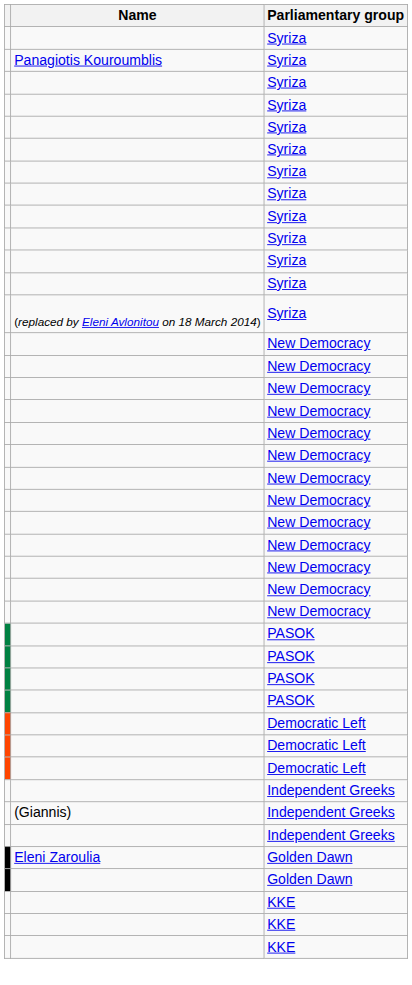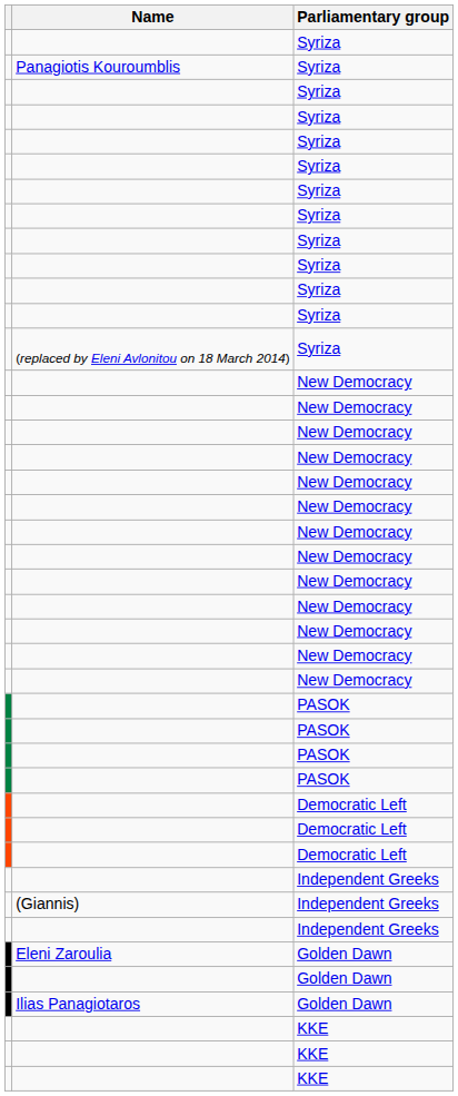 <table class="wikitable sortable collapsible collapsed" border="1">
 <tr>
 <th></th>
 <th>Name</th>
 <th>Parliamentary group</th>
 </tr>
 <tr>
 <td bgcolor=></td>
 <td></td>
 <td><a href='#'>Syriza</a></td>
 </tr>
 <tr>
 <td bgcolor=></td>
 <td><a href='#'>Panagiotis Kouroumblis</a></td>
 <td><a href='#'>Syriza</a></td>
 </tr>
 <tr>
 <td bgcolor=></td>
 <td></td>
 <td><a href='#'>Syriza</a></td>
 </tr>
 <tr>
 <td bgcolor=></td>
 <td></td>
 <td><a href='#'>Syriza</a></td>
 </tr>
 <tr>
 <td bgcolor=></td>
 <td></td>
 <td><a href='#'>Syriza</a></td>
 </tr>
 <tr>
 <td bgcolor=></td>
 <td></td>
 <td><a href='#'>Syriza</a></td>
 </tr>
 <tr>
 <td bgcolor=></td>
 <td></td>
 <td><a href='#'>Syriza</a></td>
 </tr>
 <tr>
 <td bgcolor=></td>
 <td></td>
 <td><a href='#'>Syriza</a></td>
 </tr>
 <tr>
 <td bgcolor=></td>
 <td></td>
 <td><a href='#'>Syriza</a></td>
 </tr>
 <tr>
 <td bgcolor=></td>
 <td></td>
 <td><a href='#'>Syriza</a></td>
 </tr>
 <tr>
 <td bgcolor=></td>
 <td></td>
 <td><a href='#'>Syriza</a></td>
 </tr>
 <tr>
 <td bgcolor=></td>
 <td></td>
 <td><a href='#'>Syriza</a></td>
 </tr>
 <tr>
 <td bgcolor=></td>
 <td><br><small>(<em>replaced by <a href='#'>Eleni Avlonitou</a> on 18 March 2014</em>)</small></td>
 <td><a href='#'>Syriza</a></td>
 </tr>
 <tr>
 <td bgcolor=></td>
 <td></td>
 <td><a href='#'>New Democracy</a></td>
 </tr>
 <tr>
 <td bgcolor=></td>
 <td></td>
 <td><a href='#'>New Democracy</a></td>
 </tr>
 <tr>
 <td bgcolor=></td>
 <td></td>
 <td><a href='#'>New Democracy</a></td>
 </tr>
 <tr>
 <td bgcolor=></td>
 <td></td>
 <td><a href='#'>New Democracy</a></td>
 </tr>
 <tr>
 <td bgcolor=></td>
 <td></td>
 <td><a href='#'>New Democracy</a></td>
 </tr>
 <tr>
 <td bgcolor=></td>
 <td></td>
 <td><a href='#'>New Democracy</a></td>
 </tr>
 <tr>
 <td bgcolor=></td>
 <td></td>
 <td><a href='#'>New Democracy</a></td>
 </tr>
 <tr>
 <td bgcolor=></td>
 <td></td>
 <td><a href='#'>New Democracy</a></td>
 </tr>
 <tr>
 <td bgcolor=></td>
 <td></td>
 <td><a href='#'>New Democracy</a></td>
 </tr>
 <tr>
 <td bgcolor=></td>
 <td></td>
 <td><a href='#'>New Democracy</a></td>
 </tr>
 <tr>
 <td bgcolor=></td>
 <td></td>
 <td><a href='#'>New Democracy</a></td>
 </tr>
 <tr>
 <td bgcolor=></td>
 <td></td>
 <td><a href='#'>New Democracy</a></td>
 </tr>
 <tr>
 <td bgcolor=></td>
 <td></td>
 <td><a href='#'>New Democracy</a></td>
 </tr>
 <tr>
 <td bgcolor=#008142></td>
 <td></td>
 <td><a href='#'>PASOK</a></td>
 </tr>
 <tr>
 <td bgcolor=#008142></td>
 <td></td>
 <td><a href='#'>PASOK</a></td>
 </tr>
 <tr>
 <td bgcolor=#008142></td>
 <td></td>
 <td><a href='#'>PASOK</a></td>
 </tr>
 <tr>
 <td bgcolor=#008142></td>
 <td></td>
 <td><a href='#'>PASOK</a></td>
 </tr>
 <tr>
 <td bgcolor=orangered></td>
 <td></td>
 <td><a href='#'>Democratic Left</a></td>
 </tr>
 <tr>
 <td bgcolor=orangered></td>
 <td></td>
 <td><a href='#'>Democratic Left</a></td>
 </tr>
 <tr>
 <td bgcolor=orangered></td>
 <td></td>
 <td><a href='#'>Democratic Left</a></td>
 </tr>
 <tr>
 <td bgcolor=></td>
 <td></td>
 <td><a href='#'>Independent Greeks</a></td>
 </tr>
 <tr>
 <td bgcolor=></td>
 <td> (Giannis)</td>
 <td><a href='#'>Independent Greeks</a></td>
 </tr>
 <tr>
 <td bgcolor=></td>
 <td></td>
 <td><a href='#'>Independent Greeks</a></td>
 </tr>
 <tr>
 <td bgcolor=black></td>
 <td><a href='#'>Eleni Zaroulia</a></td>
 <td><a href='#'>Golden Dawn</a></td>
 </tr>
 <tr>
 <td bgcolor=black></td>
 <td></td>
 <td><a href='#'>Golden Dawn</a></td>
 </tr>
 <tr>
+<td bgcolor=black></td>
+<td><a href='#'>Ilias Panagiotaros</a></td>
+<td><a href='#'>Golden Dawn</a></td>
+</tr>
+<tr>
 <td bgcolor=></td>
 <td></td>
 <td><a href='#'>KKE</a></td>
 </tr>
 <tr>
 <td bgcolor=></td>
 <td></td>
 <td><a href='#'>KKE</a></td>
 </tr>
 <tr>
 <td bgcolor=></td>
 <td></td>
 <td><a href='#'>KKE</a></td>
 </tr>
 </table>
